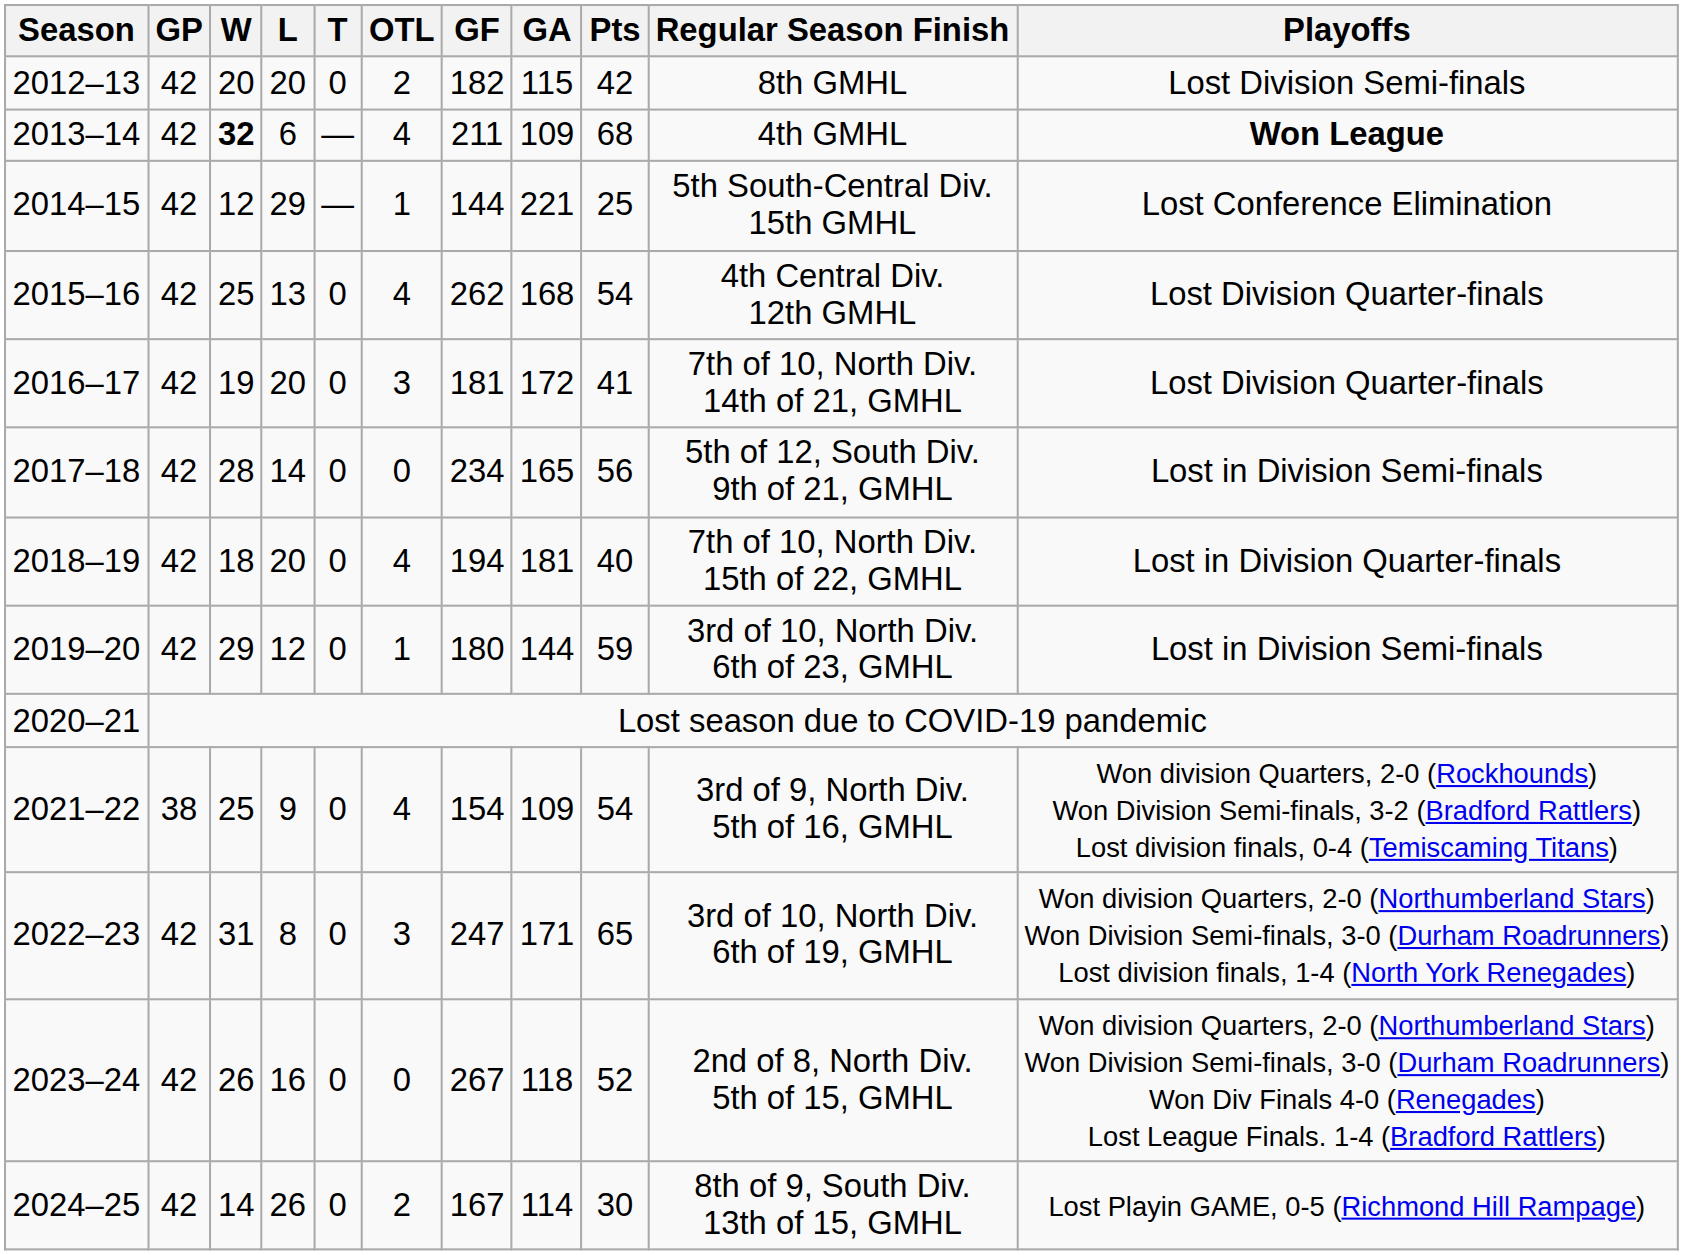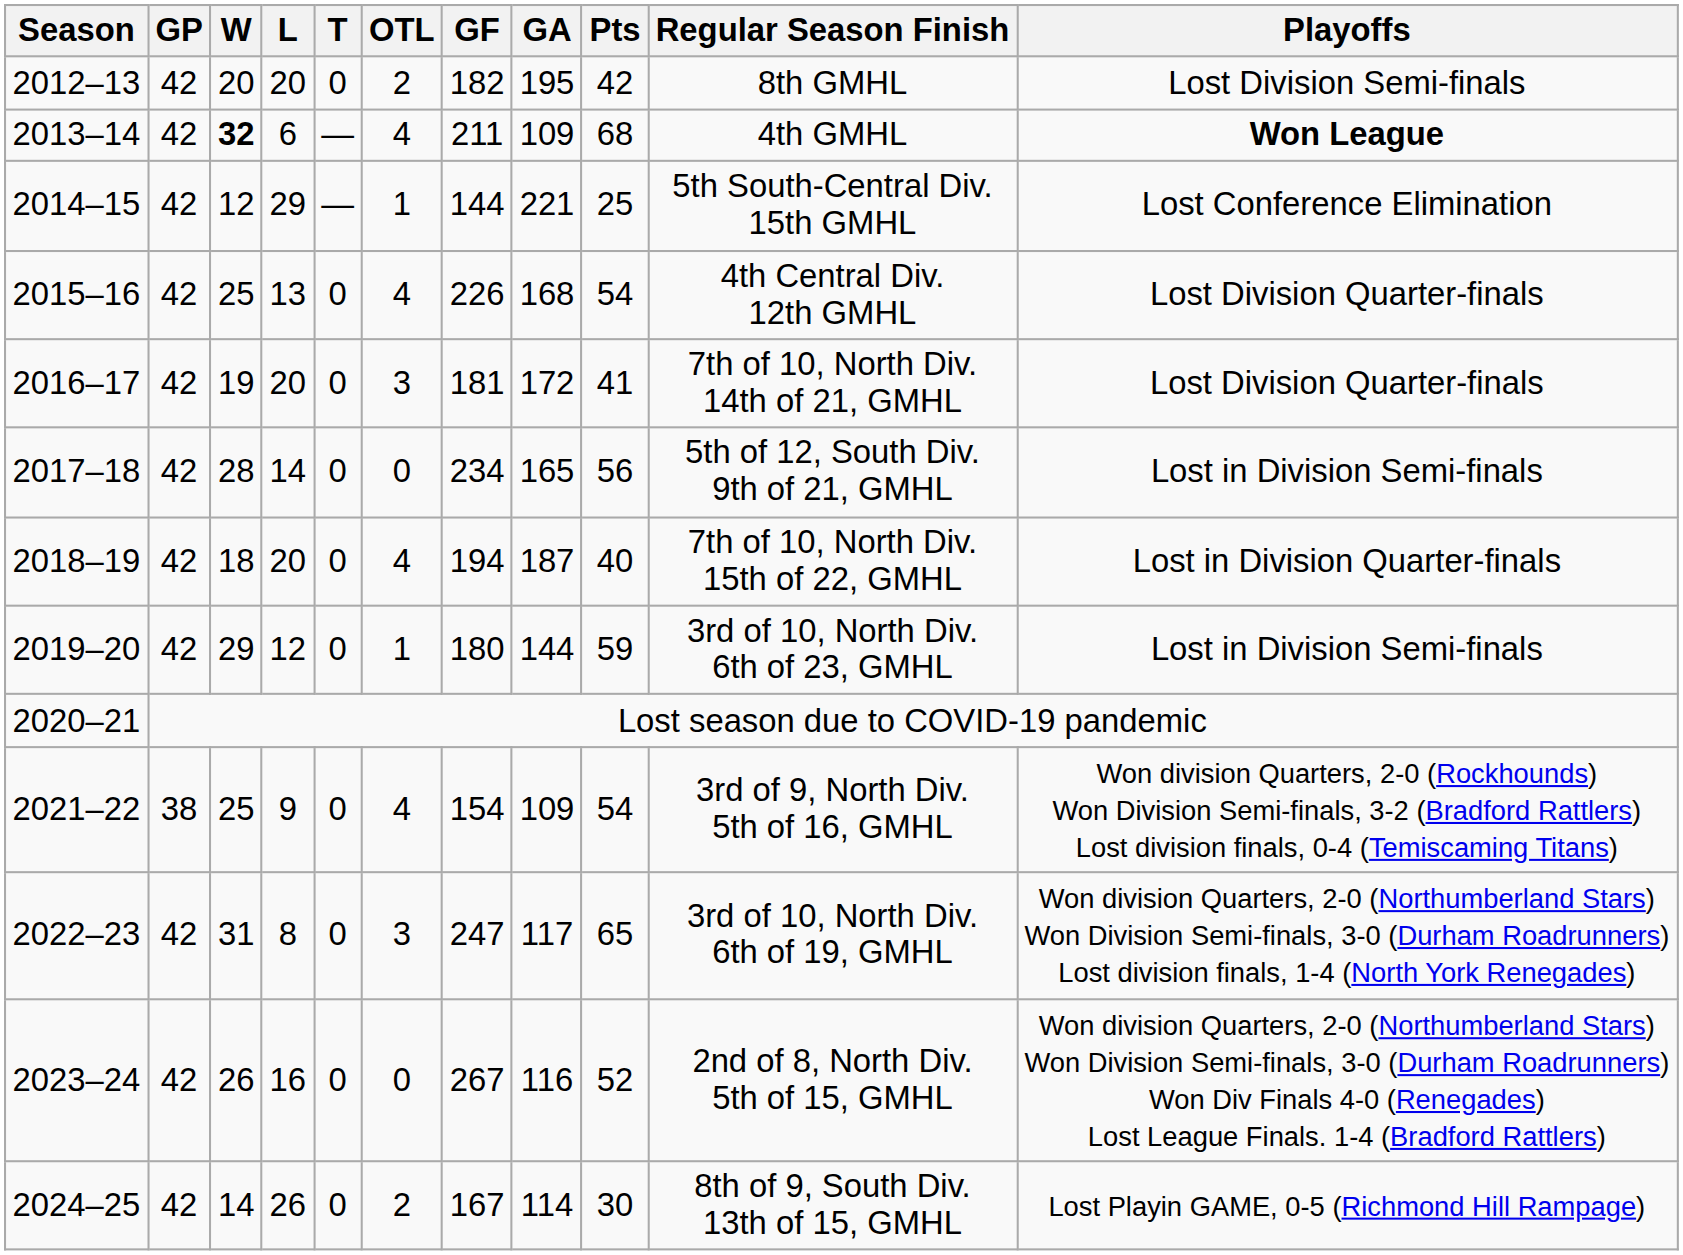 <table class="wikitable" style="text-align:center">
 <tr>
 <th>Season</th>
 <th>GP</th>
 <th>W</th>
 <th>L</th>
 <th>T</th>
 <th>OTL</th>
 <th>GF</th>
 <th>GA</th>
 <th>Pts</th>
 <th>Regular Season Finish</th>
 <th>Playoffs</th>
 </tr>
 <tr>
 <td>2012–13</td>
 <td>42</td>
 <td>20</td>
 <td>20</td>
 <td>0</td>
 <td>2</td>
 <td>182</td>
-<td>115</td>
+<td>195</td>
 <td>42</td>
 <td>8th GMHL</td>
 <td>Lost Division Semi-finals</td>
 </tr>
 <tr>
 <td>2013–14</td>
 <td>42</td>
 <td><strong>32</strong></td>
 <td>6</td>
 <td>—</td>
 <td>4</td>
 <td>211</td>
 <td>109</td>
 <td>68</td>
 <td>4th GMHL</td>
 <td><strong>Won League</strong></td>
 </tr>
 <tr>
 <td>2014–15</td>
 <td>42</td>
 <td>12</td>
 <td>29</td>
 <td>—</td>
 <td>1</td>
 <td>144</td>
 <td>221</td>
 <td>25</td>
 <td>5th South-Central Div.<br>15th GMHL</td>
 <td>Lost Conference Elimination</td>
 </tr>
 <tr>
 <td>2015–16</td>
 <td>42</td>
 <td>25</td>
 <td>13</td>
 <td>0</td>
 <td>4</td>
-<td>262</td>
+<td>226</td>
 <td>168</td>
 <td>54</td>
 <td>4th Central Div.<br>12th GMHL</td>
 <td>Lost Division Quarter-finals</td>
 </tr>
 <tr>
 <td>2016–17</td>
 <td>42</td>
 <td>19</td>
 <td>20</td>
 <td>0</td>
 <td>3</td>
 <td>181</td>
 <td>172</td>
 <td>41</td>
 <td>7th of 10, North Div.<br>14th of 21, GMHL</td>
 <td>Lost Division Quarter-finals</td>
 </tr>
 <tr>
 <td>2017–18</td>
 <td>42</td>
 <td>28</td>
 <td>14</td>
 <td>0</td>
 <td>0</td>
 <td>234</td>
 <td>165</td>
 <td>56</td>
 <td>5th of 12, South Div.<br>9th of 21, GMHL</td>
 <td>Lost in Division Semi-finals</td>
 </tr>
 <tr>
 <td>2018–19</td>
 <td>42</td>
 <td>18</td>
 <td>20</td>
 <td>0</td>
 <td>4</td>
 <td>194</td>
-<td>181</td>
+<td>187</td>
 <td>40</td>
 <td>7th of 10, North Div.<br>15th of 22, GMHL</td>
 <td>Lost in Division Quarter-finals</td>
 </tr>
 <tr>
 <td>2019–20</td>
 <td>42</td>
 <td>29</td>
 <td>12</td>
 <td>0</td>
 <td>1</td>
 <td>180</td>
 <td>144</td>
 <td>59</td>
 <td>3rd of 10, North Div.<br>6th of 23, GMHL</td>
 <td>Lost in Division Semi-finals</td>
 </tr>
 <tr>
 <td>2020–21</td>
 <td colspan="10">Lost season due to COVID-19 pandemic</td>
 </tr>
 <tr>
 <td>2021–22</td>
 <td>38</td>
 <td>25</td>
 <td>9</td>
 <td>0</td>
 <td>4</td>
 <td>154</td>
 <td>109</td>
 <td>54</td>
 <td>3rd of 9, North Div.<br>5th of 16, GMHL</td>
 <td><small>Won division Quarters, 2-0 (<a href='#'>Rockhounds</a>)<br>Won Division Semi-finals, 3-2 (<a href='#'>Bradford Rattlers</a>)<br>Lost division finals, 0-4 (<a href='#'>Temiscaming Titans</a>)</small></td>
 </tr>
 <tr>
 <td>2022–23</td>
 <td>42</td>
 <td>31</td>
 <td>8</td>
 <td>0</td>
 <td>3</td>
 <td>247</td>
-<td>171</td>
+<td>117</td>
 <td>65</td>
 <td>3rd of 10, North Div.<br>6th of 19, GMHL</td>
 <td><small>Won division Quarters, 2-0 (<a href='#'>Northumberland Stars</a>)<br>Won Division Semi-finals, 3-0 (<a href='#'>Durham Roadrunners</a>)<br>Lost division finals, 1-4 (<a href='#'>North York Renegades</a>)</small></td>
 </tr>
 <tr>
 <td>2023–24</td>
 <td>42</td>
 <td>26</td>
 <td>16</td>
 <td>0</td>
 <td>0</td>
 <td>267</td>
-<td>118</td>
+<td>116</td>
 <td>52</td>
 <td>2nd of 8, North Div.<br>5th of 15, GMHL</td>
 <td><small>Won division Quarters, 2-0 (<a href='#'>Northumberland Stars</a>)<br>Won Division Semi-finals, 3-0 (<a href='#'>Durham Roadrunners</a>)<br>Won Div Finals 4-0 (<a href='#'>Renegades</a>)<br>Lost League Finals. 1-4 (<a href='#'>Bradford Rattlers</a>)</small></td>
 </tr>
 <tr>
 <td>2024–25</td>
 <td>42</td>
 <td>14</td>
 <td>26</td>
 <td>0</td>
 <td>2</td>
 <td>167</td>
 <td>114</td>
 <td>30</td>
 <td>8th of 9, South Div.<br>13th of 15, GMHL</td>
 <td><small>Lost Playin GAME, 0-5 (<a href='#'>Richmond Hill Rampage</a>)</small></td>
 </tr>
 </table>
